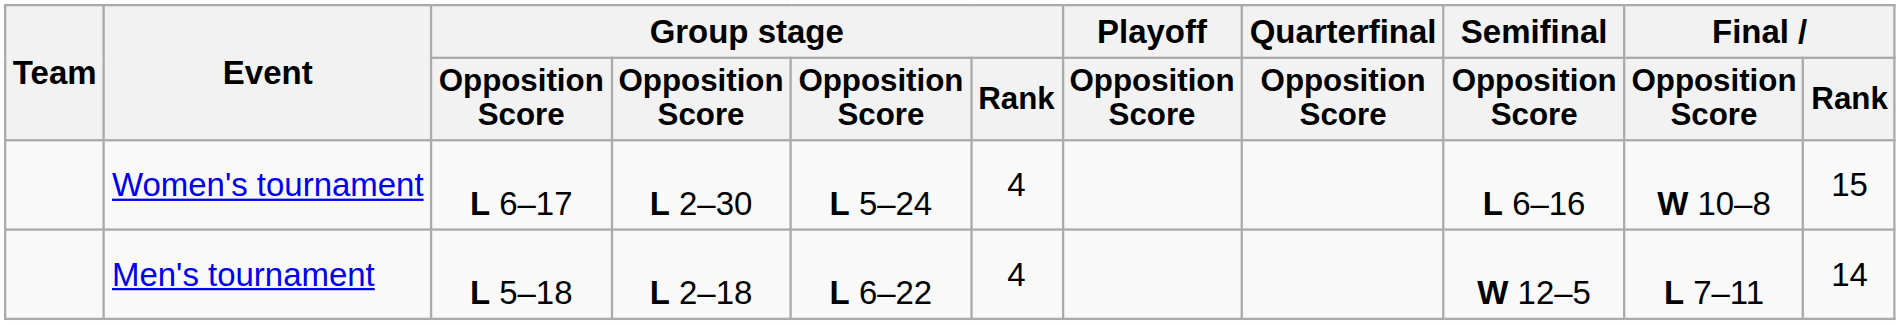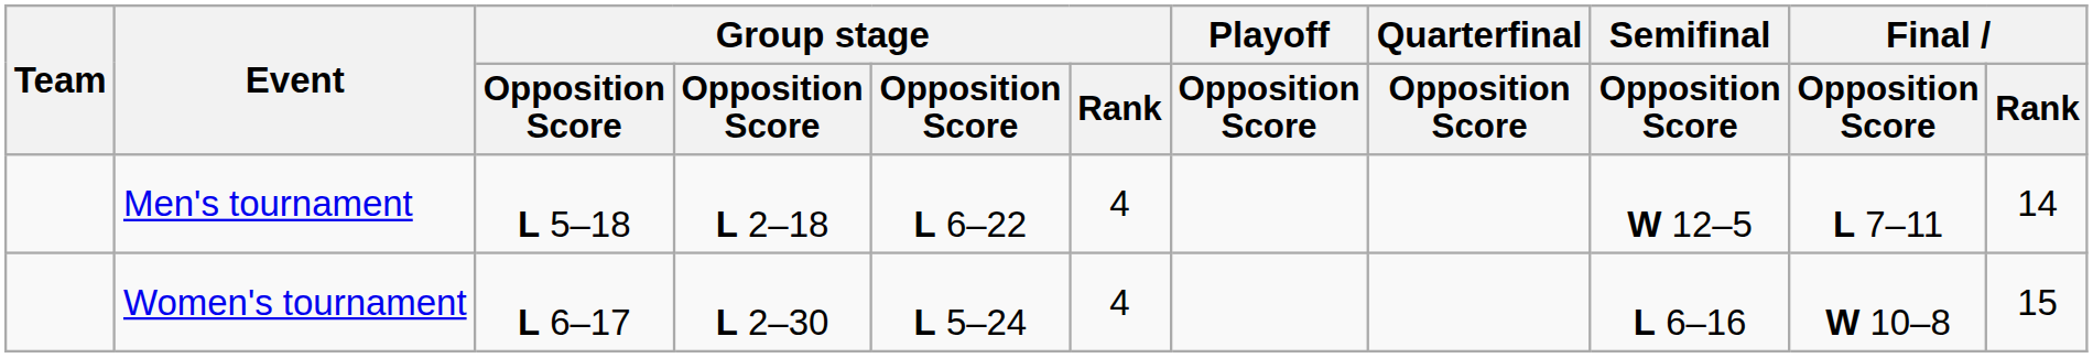 <table class="wikitable" style="text-align:center; font-size:90%;">
 <tr>
 <th rowspan=2>Team</th>
 <th rowspan=2>Event</th>
 <th colspan=4>Group stage</th>
 <th>Playoff</th>
 <th>Quarterfinal</th>
 <th>Semifinal</th>
 <th colspan=2>Final / </th>
 </tr>
 <tr style=font-size:95%>
 <th>Opposition<br>Score</th>
 <th>Opposition<br>Score</th>
 <th>Opposition<br>Score</th>
 <th>Rank</th>
 <th>Opposition<br>Score</th>
 <th>Opposition<br>Score</th>
 <th>Opposition<br>Score</th>
 <th>Opposition<br>Score</th>
 <th>Rank</th>
 </tr>
 <tr>
 <td align=left></td>
+<td align=left><a href='#'>Men's tournament</a></td>
+<td><br> <strong>L</strong> 5–18</td>
+<td><br> <strong>L</strong> 2–18</td>
+<td><br> <strong>L</strong> 6–22</td>
+<td>4</td>
+<td></td>
+<td></td>
+<td><br> <strong>W</strong> 12–5</td>
+<td><br> <strong>L</strong> 7–11</td>
+<td>14</td>
+</tr>
+<tr>
+<td align=left></td>
 <td align=left><a href='#'>Women's tournament</a></td>
 <td><br> <strong>L</strong> 6–17</td>
 <td><br> <strong>L</strong> 2–30</td>
 <td><br> <strong>L</strong> 5–24</td>
 <td>4</td>
 <td></td>
 <td></td>
 <td><br> <strong>L</strong> 6–16</td>
 <td><br> <strong>W</strong> 10–8</td>
 <td>15</td>
 </tr>
-<tr>
-<td align=left></td>
-<td align=left><a href='#'>Men's tournament</a></td>
-<td><br> <strong>L</strong> 5–18</td>
-<td><br> <strong>L</strong> 2–18</td>
-<td><br> <strong>L</strong> 6–22</td>
-<td>4</td>
-<td></td>
-<td></td>
-<td><br> <strong>W</strong> 12–5</td>
-<td><br> <strong>L</strong> 7–11</td>
-<td>14</td>
-</tr>
 </table>
